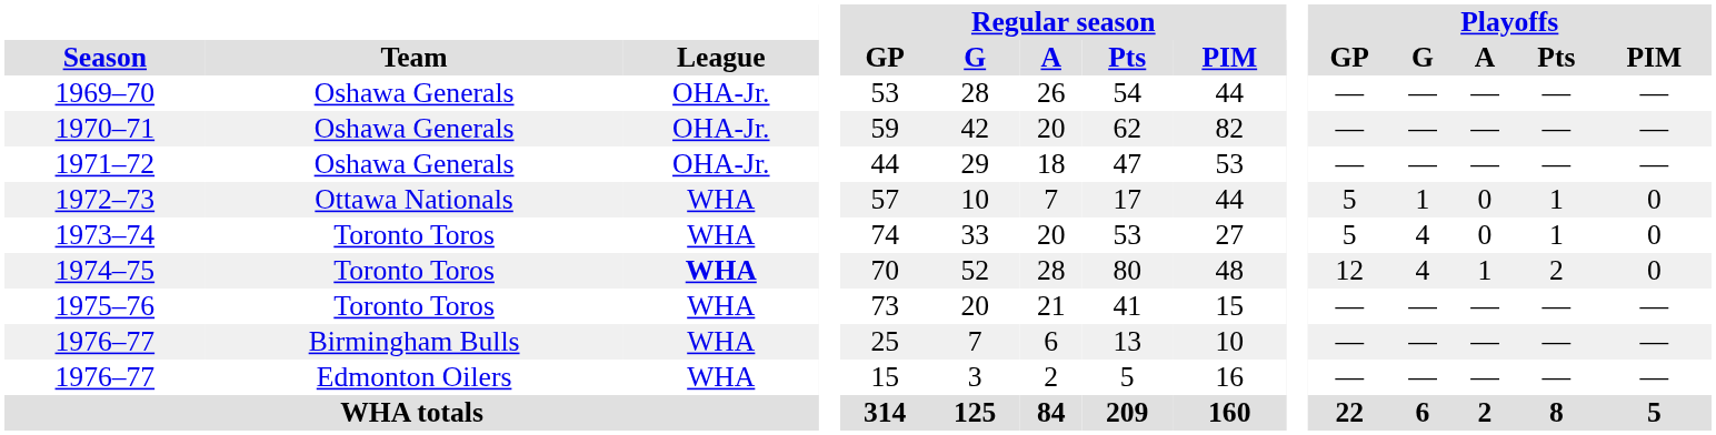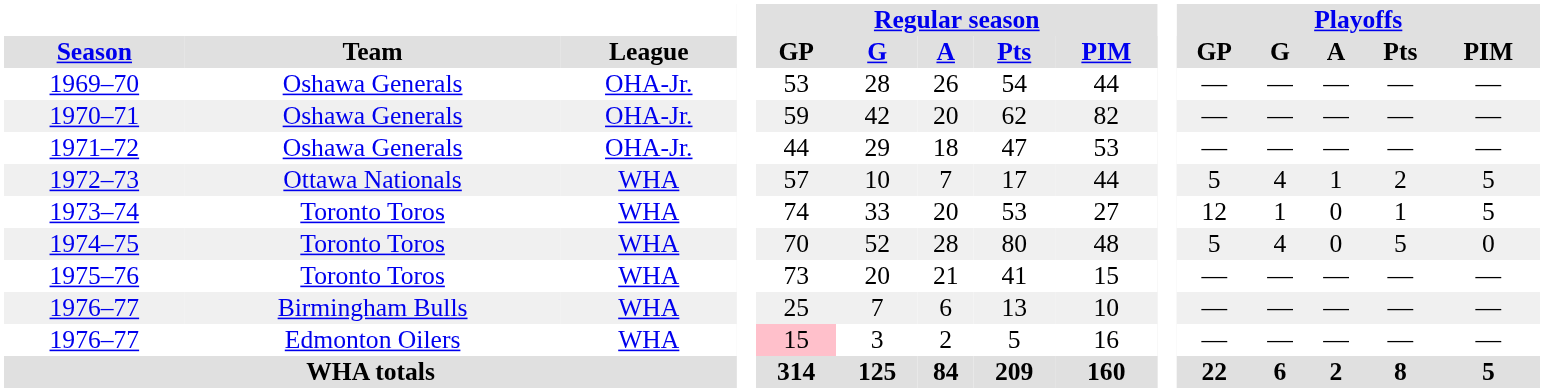 <table border="0" cellpadding="1" cellspacing="0" style="text-align:center; width:60em">
 <tr bgcolor="#e0e0e0">
 <th colspan="3" bgcolor="#ffffff"> </th>
 <th rowspan="99" bgcolor="#ffffff"> </th>
 <th colspan="5"><a href='#'>Regular season</a></th>
 <th rowspan="99" bgcolor="#ffffff"> </th>
 <th colspan="5"><a href='#'>Playoffs</a></th>
 </tr>
 <tr bgcolor="#e0e0e0">
 <th><a href='#'>Season</a></th>
 <th>Team</th>
 <th>League</th>
 <th>GP</th>
 <th><a href='#'>G</a></th>
 <th><a href='#'>A</a></th>
 <th><a href='#'>Pts</a></th>
 <th><a href='#'>PIM</a></th>
 <th>GP</th>
 <th>G</th>
 <th>A</th>
 <th>Pts</th>
 <th>PIM</th>
 </tr>
 <tr>
 <td><a href='#'>1969–70</a></td>
 <td><a href='#'>Oshawa Generals</a></td>
 <td><a href='#'>OHA-Jr.</a></td>
 <td>53</td>
 <td>28</td>
 <td>26</td>
 <td>54</td>
 <td>44</td>
 <td>—</td>
 <td>—</td>
 <td>—</td>
 <td>—</td>
 <td>—</td>
 </tr>
 <tr bgcolor="#f0f0f0">
 <td><a href='#'>1970–71</a></td>
 <td><a href='#'>Oshawa Generals</a></td>
 <td><a href='#'>OHA-Jr.</a></td>
 <td>59</td>
 <td>42</td>
 <td>20</td>
 <td>62</td>
 <td>82</td>
 <td>—</td>
 <td>—</td>
 <td>—</td>
 <td>—</td>
 <td>—</td>
 </tr>
 <tr>
 <td><a href='#'>1971–72</a></td>
 <td><a href='#'>Oshawa Generals</a></td>
 <td><a href='#'>OHA-Jr.</a></td>
 <td>44</td>
 <td>29</td>
 <td>18</td>
 <td>47</td>
 <td>53</td>
 <td>—</td>
 <td>—</td>
 <td>—</td>
 <td>—</td>
 <td>—</td>
 </tr>
 <tr bgcolor="#f0f0f0">
 <td><a href='#'>1972–73</a></td>
 <td><a href='#'>Ottawa Nationals</a></td>
 <td><a href='#'>WHA</a></td>
 <td>57</td>
 <td>10</td>
 <td>7</td>
 <td>17</td>
 <td>44</td>
 <td>5</td>
+<td>4</td>
 <td>1</td>
-<td>0</td>
-<td>1</td>
-<td>0</td>
+<td>2</td>
+<td>5</td>
 </tr>
 <tr>
 <td><a href='#'>1973–74</a></td>
 <td><a href='#'>Toronto Toros</a></td>
 <td><a href='#'>WHA</a></td>
 <td>74</td>
 <td>33</td>
 <td>20</td>
 <td>53</td>
 <td>27</td>
-<td>5</td>
-<td>4</td>
+<td>12</td>
+<td>1</td>
 <td>0</td>
 <td>1</td>
-<td>0</td>
+<td>5</td>
 </tr>
 <tr bgcolor="#f0f0f0">
 <td><a href='#'>1974–75</a></td>
 <td><a href='#'>Toronto Toros</a></td>
-<td><strong><a href='#'>WHA</a></strong></td>
+<td><a href='#'>WHA</a></td>
 <td>70</td>
 <td>52</td>
 <td>28</td>
 <td>80</td>
 <td>48</td>
-<td>12</td>
+<td>5</td>
 <td>4</td>
-<td>1</td>
-<td>2</td>
+<td>0</td>
+<td>5</td>
 <td>0</td>
 </tr>
 <tr>
 <td><a href='#'>1975–76</a></td>
 <td><a href='#'>Toronto Toros</a></td>
 <td><a href='#'>WHA</a></td>
 <td>73</td>
 <td>20</td>
 <td>21</td>
 <td>41</td>
 <td>15</td>
 <td>—</td>
 <td>—</td>
 <td>—</td>
 <td>—</td>
 <td>—</td>
 </tr>
 <tr bgcolor="#f0f0f0">
 <td><a href='#'>1976–77</a></td>
 <td><a href='#'>Birmingham Bulls</a></td>
 <td><a href='#'>WHA</a></td>
 <td>25</td>
 <td>7</td>
 <td>6</td>
 <td>13</td>
 <td>10</td>
 <td>—</td>
 <td>—</td>
 <td>—</td>
 <td>—</td>
 <td>—</td>
 </tr>
 <tr>
 <td><a href='#'>1976–77</a></td>
 <td><a href='#'>Edmonton Oilers</a></td>
 <td><a href='#'>WHA</a></td>
-<td>15</td>
+<td style="background: pink;">15</td>
 <td>3</td>
 <td>2</td>
 <td>5</td>
 <td>16</td>
 <td>—</td>
 <td>—</td>
 <td>—</td>
 <td>—</td>
 <td>—</td>
 </tr>
 <tr bgcolor="#e0e0e0">
 <th colspan="3">WHA totals</th>
 <th>314</th>
 <th>125</th>
 <th>84</th>
 <th>209</th>
 <th>160</th>
 <th>22</th>
 <th>6</th>
 <th>2</th>
 <th>8</th>
 <th>5</th>
 </tr>
 </table>
